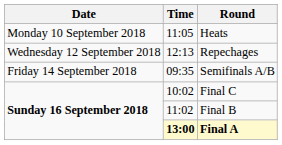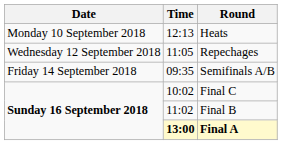 <table class="wikitable">
 <tr>
 <th>Date</th>
 <th>Time</th>
 <th>Round</th>
 </tr>
 <tr>
 <td>Monday 10 September 2018</td>
-<td>11:05</td>
+<td>12:13</td>
 <td>Heats</td>
 </tr>
 <tr>
 <td>Wednesday 12 September 2018</td>
-<td>12:13</td>
+<td>11:05</td>
 <td>Repechages</td>
 </tr>
 <tr>
 <td>Friday 14 September 2018</td>
 <td>09:35</td>
 <td>Semifinals A/B</td>
 </tr>
 <tr>
 <td rowspan=3><strong>Sunday 16 September 2018</strong></td>
 <td>10:02</td>
 <td>Final C</td>
 </tr>
 <tr>
 <td>11:02</td>
 <td>Final B</td>
 </tr>
 <tr>
 <td style=background:lemonchiffon><strong>13:00</strong></td>
 <td style=background:lemonchiffon><strong>Final A</strong></td>
 </tr>
 </table>
